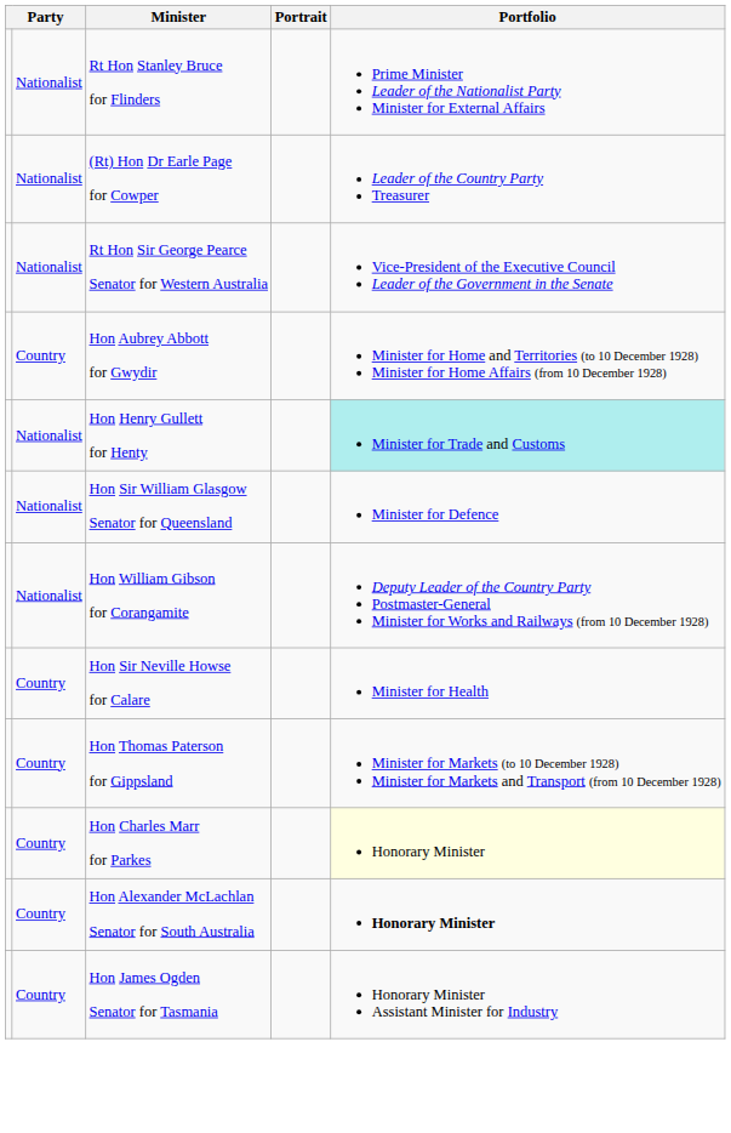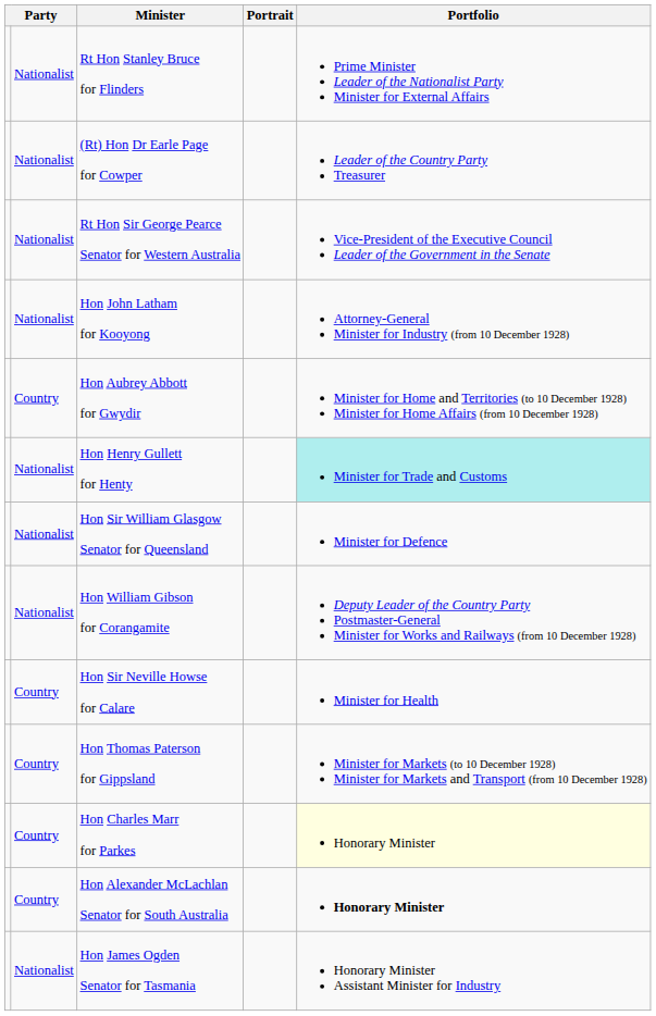 <table class="wikitable sortable">
 <tr>
 <th colspan="2">Party</th>
 <th>Minister</th>
 <th>Portrait</th>
 <th>Portfolio</th>
 </tr>
 <tr>
 <td></td>
 <td><a href='#'>Nationalist</a></td>
 <td><a href='#'>Rt Hon</a> <a href='#'>Stanley Bruce</a>   <br><br> for <a href='#'>Flinders</a> <br></td>
 <td></td>
 <td><br><ul><li><a href='#'>Prime Minister</a></li><li><em><a href='#'>Leader of the Nationalist Party</a></em></li><li><a href='#'>Minister for External Affairs</a></li></ul></td>
 </tr>
 <tr>
 <td></td>
 <td><a href='#'>Nationalist</a></td>
 <td><a href='#'>(Rt) Hon</a> <a href='#'>Dr Earle Page</a> <br><br> for <a href='#'>Cowper</a> <br></td>
 <td></td>
 <td><br><ul><li><em><a href='#'>Leader of the Country Party</a></em></li><li><a href='#'>Treasurer</a></li></ul></td>
 </tr>
 <tr>
 <td></td>
 <td><a href='#'>Nationalist</a></td>
 <td><a href='#'>Rt Hon</a> <a href='#'>Sir George Pearce</a>  <br><br><a href='#'>Senator</a> for <a href='#'>Western Australia</a> <br></td>
 <td></td>
 <td><br><ul><li><a href='#'>Vice-President of the Executive Council</a></li><li><em><a href='#'>Leader of the Government in the Senate</a></em></li></ul></td>
+</tr>
+<tr>
+<td></td>
+<td><a href='#'>Nationalist</a></td>
+<td><a href='#'>Hon</a> <a href='#'>John Latham</a>   <br><br> for <a href='#'>Kooyong</a> <br></td>
+<td></td>
+<td><br><ul><li><a href='#'>Attorney-General</a></li><li><a href='#'>Minister for Industry</a> <small>(from 10 December 1928)</small></li></ul></td>
 </tr>
 <tr>
 <td></td>
 <td><a href='#'>Country</a></td>
 <td><a href='#'>Hon</a> <a href='#'>Aubrey Abbott</a> <br><br> for <a href='#'>Gwydir</a> <br></td>
 <td></td>
 <td><br><ul><li><a href='#'>Minister for Home</a> and <a href='#'>Territories</a> <small>(to 10 December 1928)</small></li><li><a href='#'>Minister for Home Affairs</a> <small>(from 10 December 1928)</small></li></ul></td>
 </tr>
 <tr>
 <td></td>
 <td><a href='#'>Nationalist</a></td>
 <td><a href='#'>Hon</a> <a href='#'>Henry Gullett</a> <br><br> for <a href='#'>Henty</a> <br></td>
 <td></td>
 <td style="background: paleturquoise;"><br><ul><li><a href='#'>Minister for Trade</a> and <a href='#'>Customs</a></li></ul></td>
 </tr>
 <tr>
 <td></td>
 <td><a href='#'>Nationalist</a></td>
 <td><a href='#'>Hon</a> <a href='#'>Sir William Glasgow</a>     <br><br><a href='#'>Senator</a> for <a href='#'>Queensland</a> <br></td>
 <td></td>
 <td><br><ul><li><a href='#'>Minister for Defence</a></li></ul></td>
 </tr>
 <tr>
 <td></td>
 <td><a href='#'>Nationalist</a></td>
 <td><a href='#'>Hon</a> <a href='#'>William Gibson</a> <br><br> for <a href='#'>Corangamite</a> <br></td>
 <td></td>
 <td><br><ul><li><em><a href='#'>Deputy Leader of the Country Party</a></em></li><li><a href='#'>Postmaster-General</a></li><li><a href='#'>Minister for Works and Railways</a> <small>(from 10 December 1928)</small></li></ul></td>
 </tr>
 <tr>
 <td></td>
 <td><a href='#'>Country</a></td>
 <td><a href='#'>Hon</a> <a href='#'>Sir Neville Howse</a>    <br><br> for <a href='#'>Calare</a> <br></td>
 <td></td>
 <td><br><ul><li><a href='#'>Minister for Health</a></li></ul></td>
 </tr>
 <tr>
 <td></td>
 <td><a href='#'>Country</a></td>
 <td><a href='#'>Hon</a> <a href='#'>Thomas Paterson</a> <br><br> for <a href='#'>Gippsland</a> <br></td>
 <td></td>
 <td><br><ul><li><a href='#'>Minister for Markets</a> <small>(to 10 December 1928)</small></li><li><a href='#'>Minister for Markets</a> and <a href='#'>Transport</a> <small>(from 10 December 1928)</small></li></ul></td>
 </tr>
 <tr>
 <td></td>
 <td><a href='#'>Country</a></td>
 <td><a href='#'>Hon</a> <a href='#'>Charles Marr</a>   <br><br> for <a href='#'>Parkes</a> <br></td>
 <td></td>
 <td style="background: lightyellow;"><br><ul><li>Honorary Minister</li></ul></td>
 </tr>
 <tr>
 <td></td>
 <td><a href='#'>Country</a></td>
 <td><a href='#'>Hon</a> <a href='#'>Alexander McLachlan</a> <br><br><a href='#'>Senator</a> for <a href='#'>South Australia</a> <br></td>
 <td></td>
 <td><strong><br><ul><li>Honorary Minister</li></ul></strong></td>
 </tr>
 <tr>
 <td></td>
-<td><a href='#'>Country</a></td>
+<td><a href='#'>Nationalist</a></td>
 <td><a href='#'>Hon</a> <a href='#'>James Ogden</a> <br><br><a href='#'>Senator</a> for <a href='#'>Tasmania</a> <br></td>
 <td></td>
 <td><br><ul><li>Honorary Minister</li><li>Assistant Minister for <a href='#'>Industry</a></li></ul></td>
 </tr>
 </table>
